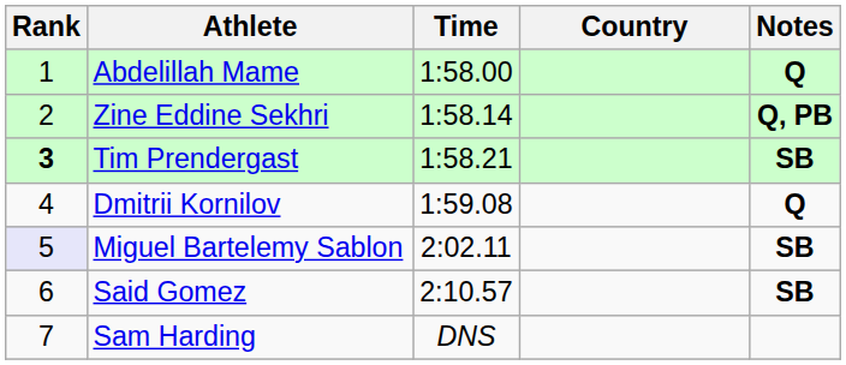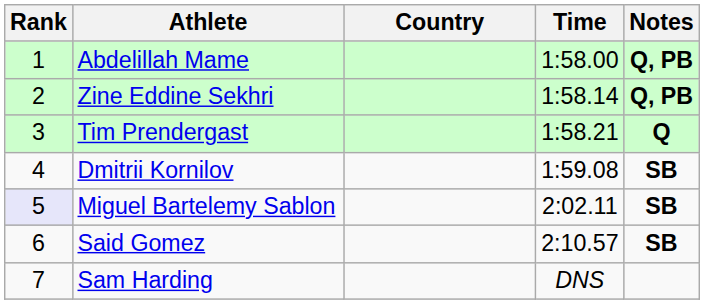 <table class="wikitable sortable" style="text-align:center">
 <tr>
 <th>Rank</th>
 <th style="width:180px">Athlete</th>
+<th style="width:125px">Country</th>
 <th>Time</th>
-<th style="width:125px">Country</th>
 <th>Notes</th>
 </tr>
 <tr style="background:#cfc;">
 <td>1</td>
 <td style="text-align:left;"><a href='#'>Abdelillah Mame</a></td>
+<td style="text-align:left;"></td>
 <td>1:58.00</td>
-<td style="text-align:left;"></td>
-<td><strong>Q</strong></td>
+<td><strong>Q, PB</strong></td>
 </tr>
 <tr style="background:#cfc;">
 <td>2</td>
 <td style="text-align:left;"><a href='#'>Zine Eddine Sekhri</a></td>
+<td style="text-align:left;"></td>
 <td>1:58.14</td>
-<td style="text-align:left;"></td>
 <td><strong>Q, PB</strong></td>
 </tr>
 <tr style="background:#cfc;">
-<td><strong>3</strong></td>
+<td>3</td>
 <td style="text-align:left;"><a href='#'>Tim Prendergast</a></td>
+<td style="text-align:left;"></td>
 <td>1:58.21</td>
-<td style="text-align:left;"></td>
-<td><strong>SB</strong></td>
+<td><strong>Q</strong></td>
 </tr>
 <tr>
 <td>4</td>
 <td style="text-align:left;"><a href='#'>Dmitrii Kornilov</a></td>
+<td style="text-align:left;"></td>
 <td>1:59.08</td>
-<td style="text-align:left;"></td>
-<td><strong>Q</strong></td>
+<td><strong>SB</strong></td>
 </tr>
 <tr>
 <td style="background: lavender;">5</td>
 <td style="text-align:left;"><a href='#'>Miguel Bartelemy Sablon</a></td>
+<td style="text-align:left;"></td>
 <td>2:02.11</td>
-<td style="text-align:left;"></td>
 <td><strong>SB</strong></td>
 </tr>
 <tr>
 <td>6</td>
 <td style="text-align:left;"><a href='#'>Said Gomez</a></td>
+<td style="text-align:left;"></td>
 <td>2:10.57</td>
-<td style="text-align:left;"></td>
 <td><strong>SB</strong></td>
 </tr>
 <tr>
 <td>7</td>
 <td style="text-align:left;"><a href='#'>Sam Harding</a></td>
+<td style="text-align:left;"></td>
 <td><em>DNS</em></td>
-<td style="text-align:left;"></td>
 <td></td>
 </tr>
 </table>
